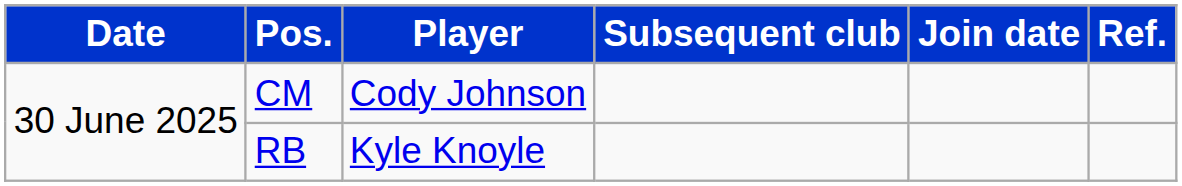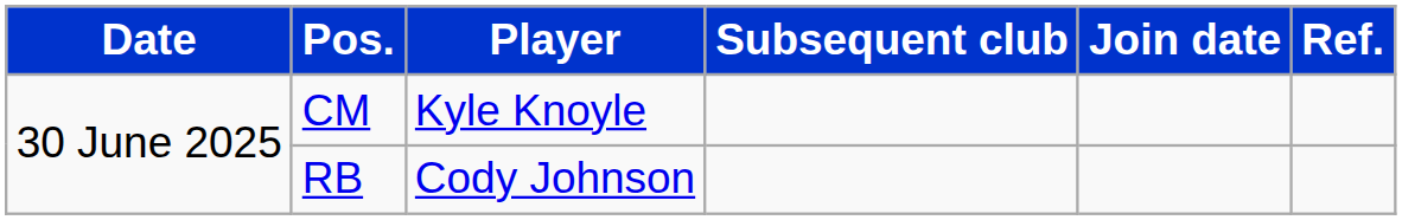 <table class="wikitable plainrowheaders sortable">
 <tr>
 <th style="background:#0033CC;color:#FFFFFF;">Date</th>
 <th style="background:#0033CC;color:#FFFFFF;">Pos.</th>
 <th style="background:#0033CC;color:#FFFFFF;">Player</th>
 <th style="background:#0033CC;color:#FFFFFF;">Subsequent club</th>
 <th style="background:#0033CC;color:#FFFFFF;">Join date</th>
 <th style="background:#0033CC;color:#FFFFFF;">Ref.</th>
 </tr>
 <tr>
 <td rowspan="2">30 June 2025</td>
 <td><a href='#'>CM</a></td>
-<td> <a href='#'>Cody Johnson</a></td>
+<td> <a href='#'>Kyle Knoyle</a></td>
 <td></td>
 <td></td>
 <td></td>
 </tr>
 <tr>
 <td><a href='#'>RB</a></td>
-<td> <a href='#'>Kyle Knoyle</a></td>
+<td> <a href='#'>Cody Johnson</a></td>
 <td></td>
 <td></td>
 <td></td>
 </tr>
 </table>
